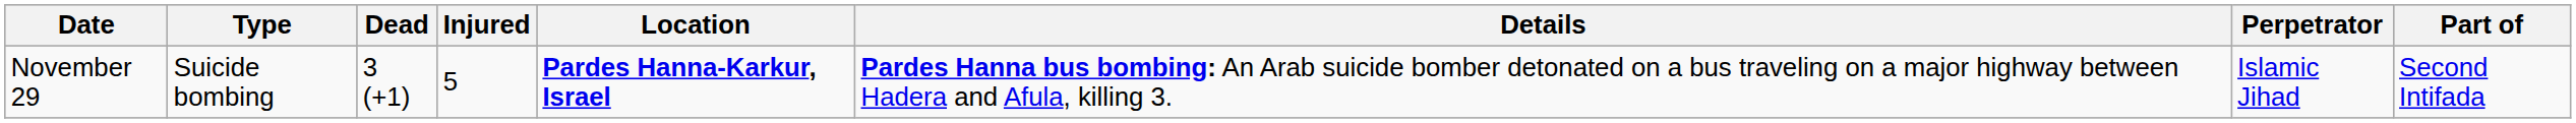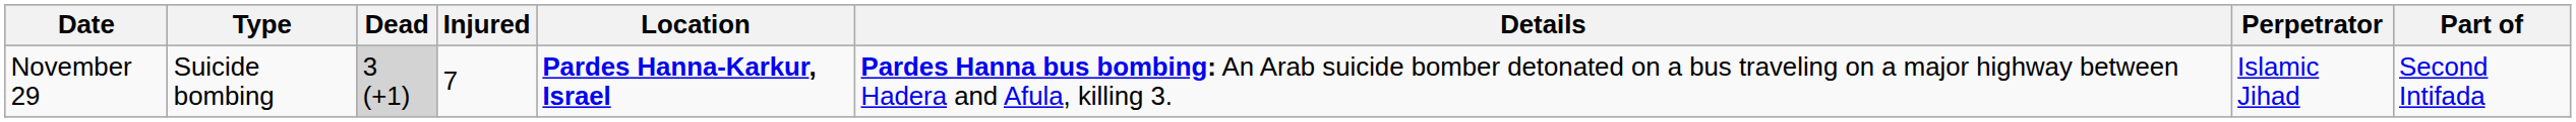 <table class="wikitable sortable">
 <tr>
 <th>Date</th>
 <th>Type</th>
 <th>Dead</th>
 <th>Injured</th>
 <th>Location</th>
 <th>Details</th>
 <th>Perpetrator</th>
 <th>Part of</th>
 </tr>
 <tr>
 <td>November 29</td>
 <td>Suicide bombing</td>
-<td>3 (+1)</td>
-<td>5</td>
+<td style="background: lightgrey;">3 (+1)</td>
+<td>7</td>
 <td><strong><a href='#'>Pardes Hanna-Karkur</a>, <a href='#'>Israel</a></strong></td>
 <td><strong><a href='#'>Pardes Hanna bus bombing</a>:</strong> An Arab suicide bomber detonated on a bus traveling on a major highway between <a href='#'>Hadera</a> and <a href='#'>Afula</a>, killing 3.</td>
 <td><a href='#'>Islamic Jihad</a></td>
 <td><a href='#'>Second Intifada</a></td>
 </tr>
 </table>
